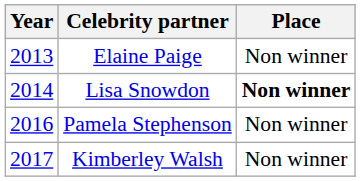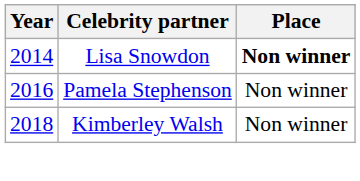 <table class="wikitable sortable" style="margin:auto;">
 <tr style="text-align:Center; background:#ccc;">
 <th>Year</th>
 <th>Celebrity partner</th>
 <th>Place</th>
-</tr>
-<tr style="background:white;">
-<td style="text-align:center;"><a href='#'>2013</a></td>
-<td style="text-align:center;"><a href='#'>Elaine Paige</a></td>
-<td style="text-align:center;">Non winner</td>
 </tr>
 <tr style="background:white;">
 <td style="text-align:center;"><a href='#'>2014</a></td>
 <td style="text-align:center;"><a href='#'>Lisa Snowdon</a></td>
 <td style="text-align:center;"><strong>Non winner</strong></td>
 </tr>
 <tr style="background:white;">
 <td style="text-align:center;"><a href='#'>2016</a></td>
 <td style="text-align:center;"><a href='#'>Pamela Stephenson</a></td>
 <td style="text-align:center;">Non winner</td>
 </tr>
 <tr style="background:white;">
-<td style="text-align:center;"><a href='#'>2017</a></td>
+<td style="text-align:center;"><a href='#'>2018</a></td>
 <td style="text-align:center;"><a href='#'>Kimberley Walsh</a></td>
 <td style="text-align:center;">Non winner</td>
 </tr>
 </table>
